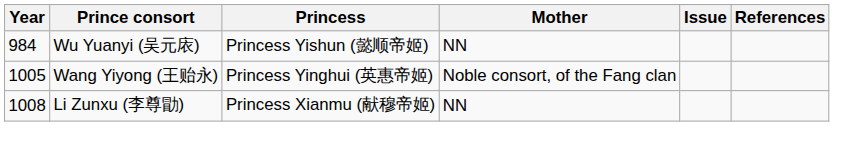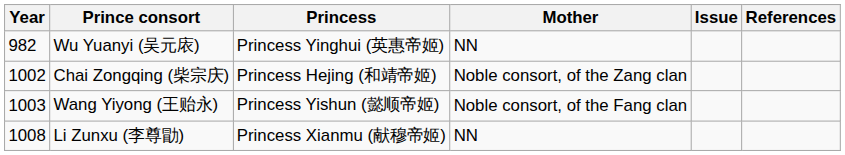 <table class="wikitable">
 <tr>
 <th>Year</th>
 <th>Prince consort</th>
 <th>Princess</th>
 <th>Mother</th>
 <th>Issue</th>
 <th>References</th>
 </tr>
 <tr>
-<td>984</td>
+<td>982</td>
 <td>Wu Yuanyi (吴元庡)</td>
-<td>Princess Yishun (懿顺帝姬)</td>
+<td>Princess Yinghui (英惠帝姬)</td>
 <td>NN</td>
 <td></td>
 <td></td>
 </tr>
 <tr>
-<td>1005</td>
+<td>1002</td>
+<td>Chai Zongqing (柴宗庆)</td>
+<td>Princess Hejing (和靖帝姬)</td>
+<td>Noble consort, of the Zang clan</td>
+<td></td>
+<td></td>
+</tr>
+<tr>
+<td>1003</td>
 <td>Wang Yiyong (王贻永)</td>
-<td>Princess Yinghui (英惠帝姬)</td>
+<td>Princess Yishun (懿顺帝姬)</td>
 <td>Noble consort, of the Fang clan</td>
 <td></td>
 <td></td>
 </tr>
 <tr>
 <td>1008</td>
 <td>Li Zunxu (李尊勖)</td>
 <td>Princess Xianmu (献穆帝姬)</td>
 <td>NN</td>
 <td></td>
 <td></td>
 </tr>
 </table>
